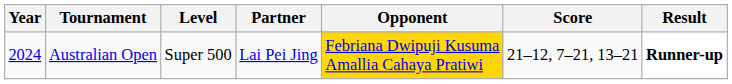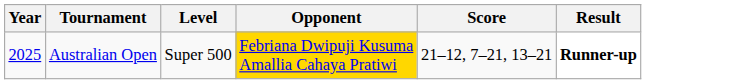 <table class="sortable wikitable" style="font-size: 90%;">
 <tr>
 <th>Year</th>
 <th>Tournament</th>
 <th>Level</th>
-<th>Partner</th>
 <th>Opponent</th>
 <th>Score</th>
 <th>Result</th>
 </tr>
 <tr>
-<td align="center"><a href='#'>2024</a></td>
+<td align="center"><a href='#'>2025</a></td>
 <td align="left"><a href='#'>Australian Open</a></td>
 <td align="left">Super 500</td>
-<td align="left"> <a href='#'>Lai Pei Jing</a></td>
 <td align="left" style="background: gold;"> <a href='#'>Febriana Dwipuji Kusuma</a><br> <a href='#'>Amallia Cahaya Pratiwi</a></td>
 <td align="left">21–12, 7–21, 13–21</td>
 <td style="text-align:left; background:white"> <strong>Runner-up</strong></td>
 </tr>
 </table>
